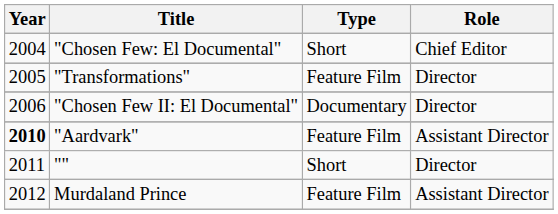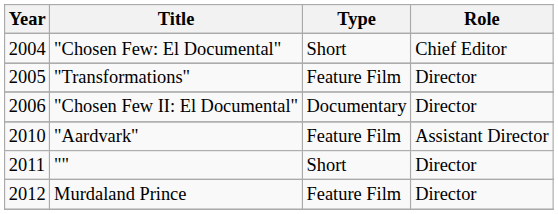 <table class="wikitable sortable">
 <tr>
 <th>Year</th>
 <th>Title</th>
 <th>Type</th>
 <th>Role</th>
 </tr>
 <tr>
 </tr>
 <tr>
 <td>2004</td>
 <td>"Chosen Few: El Documental"</td>
 <td>Short</td>
 <td>Chief Editor</td>
 </tr>
 <tr>
 </tr>
 <tr>
 <td>2005</td>
 <td>"Transformations"</td>
 <td>Feature Film</td>
 <td>Director</td>
 </tr>
 <tr>
 </tr>
 <tr>
 <td>2006</td>
 <td>"Chosen Few II: El Documental"</td>
 <td>Documentary</td>
 <td>Director</td>
 </tr>
 <tr>
 </tr>
 <tr>
-<td><strong>2010</strong></td>
+<td>2010</td>
 <td>"Aardvark"</td>
 <td>Feature Film</td>
 <td>Assistant Director</td>
 </tr>
 <tr>
 <td>2011</td>
 <td>""</td>
 <td>Short</td>
 <td>Director</td>
 </tr>
 <tr>
 </tr>
 <tr>
 <td>2012</td>
 <td>Murdaland Prince</td>
 <td>Feature Film</td>
-<td>Assistant Director</td>
+<td>Director</td>
 </tr>
 <tr>
 </tr>
 </table>
